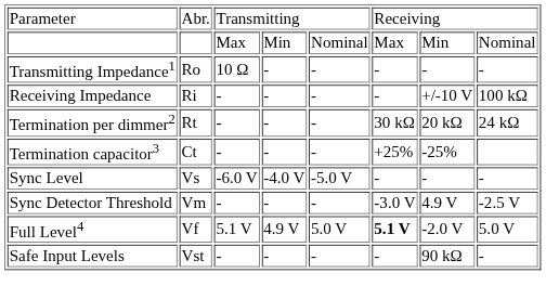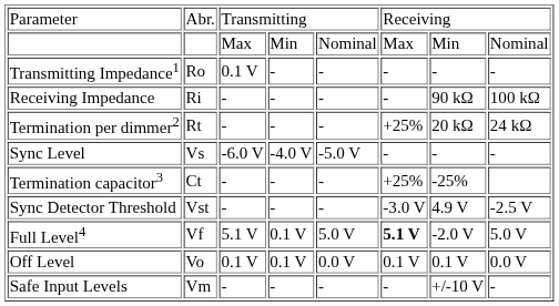 <table border="1">
 <tr ---->
 <td>Parameter</td>
 <td>Abr.</td>
 <td colspan="3">Transmitting</td>
 <td colspan="3">Receiving</td>
 </tr>
 <tr ---->
 <td></td>
 <td></td>
 <td>Max</td>
 <td>Min</td>
 <td>Nominal</td>
 <td>Max</td>
 <td>Min</td>
 <td>Nominal</td>
 </tr>
 <tr ---->
 <td>Transmitting Impedance<sup>1</sup></td>
 <td>Ro</td>
-<td>10 Ω</td>
+<td>0.1 V</td>
 <td>-</td>
 <td>-</td>
 <td>-</td>
 <td>-</td>
 <td>-</td>
 </tr>
 <tr ---->
 <td>Receiving Impedance</td>
 <td>Ri</td>
 <td>-</td>
 <td>-</td>
 <td>-</td>
 <td>-</td>
-<td>+/-10 V</td>
+<td>90 kΩ</td>
 <td>100 kΩ</td>
 </tr>
 <tr ---->
 <td>Termination per dimmer<sup>2</sup></td>
 <td>Rt</td>
 <td>-</td>
 <td>-</td>
 <td>-</td>
-<td>30 kΩ</td>
+<td>+25%</td>
 <td>20 kΩ</td>
 <td>24 kΩ</td>
+</tr>
+<tr ---->
+<td>Sync Level</td>
+<td>Vs</td>
+<td>-6.0 V</td>
+<td>-4.0 V</td>
+<td>-5.0 V</td>
+<td>-</td>
+<td>-</td>
+<td>-</td>
 </tr>
 <tr ---->
 <td>Termination capacitor<sup>3</sup></td>
 <td>Ct</td>
 <td>-</td>
 <td>-</td>
 <td>-</td>
 <td>+25%</td>
 <td>-25%</td>
 <td></td>
 </tr>
 <tr ---->
-<td>Sync Level</td>
-<td>Vs</td>
-<td>-6.0 V</td>
-<td>-4.0 V</td>
-<td>-5.0 V</td>
-<td>-</td>
-<td>-</td>
-<td>-</td>
-</tr>
-<tr ---->
 <td>Sync Detector Threshold</td>
-<td>Vm</td>
+<td>Vst</td>
 <td>-</td>
 <td>-</td>
 <td>-</td>
 <td>-3.0 V</td>
 <td>4.9 V</td>
 <td>-2.5 V</td>
 </tr>
 <tr ---->
 <td>Full Level<sup>4</sup></td>
 <td>Vf</td>
 <td>5.1 V</td>
-<td>4.9 V</td>
+<td>0.1 V</td>
 <td>5.0 V</td>
 <td><strong>5.1 V</strong></td>
 <td>-2.0 V</td>
 <td>5.0 V</td>
 </tr>
 <tr ---->
+<td>Off Level</td>
+<td>Vo</td>
+<td>0.1 V</td>
+<td>0.1 V</td>
+<td>0.0 V</td>
+<td>0.1 V</td>
+<td>0.1 V</td>
+<td>0.0 V</td>
+</tr>
+<tr ---->
 <td>Safe Input Levels</td>
-<td>Vst</td>
+<td>Vm</td>
 <td>-</td>
 <td>-</td>
 <td>-</td>
 <td>-</td>
-<td>90 kΩ</td>
+<td>+/-10 V</td>
 <td>-</td>
 </tr>
 </table>
